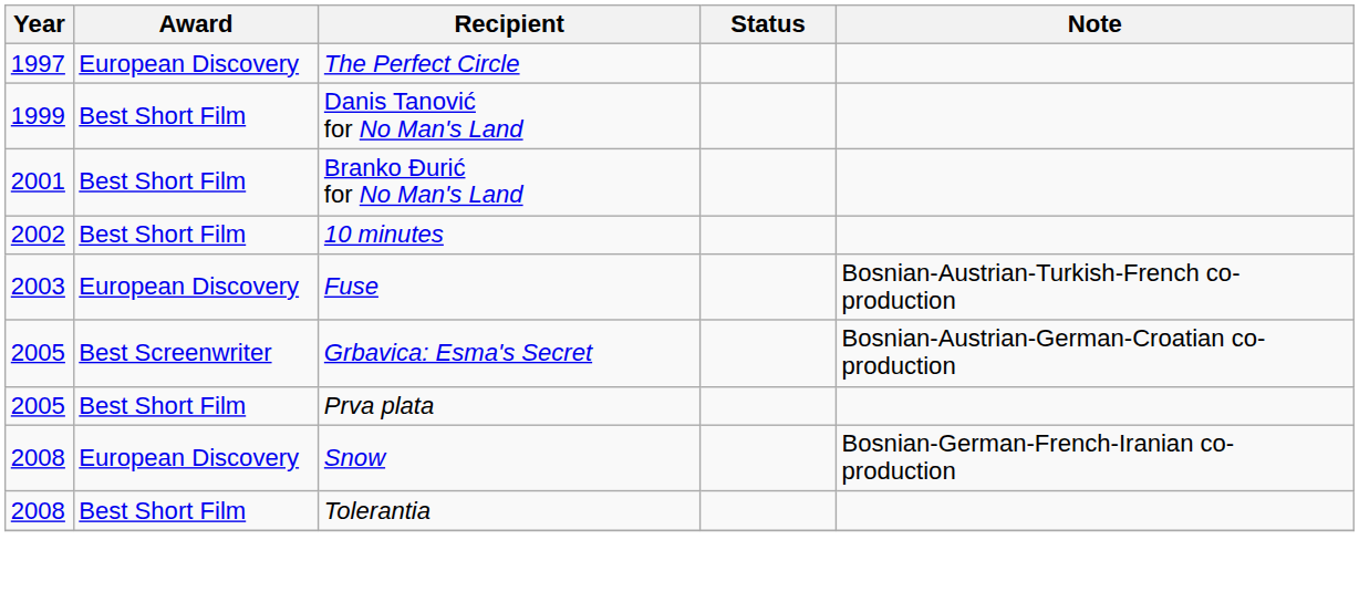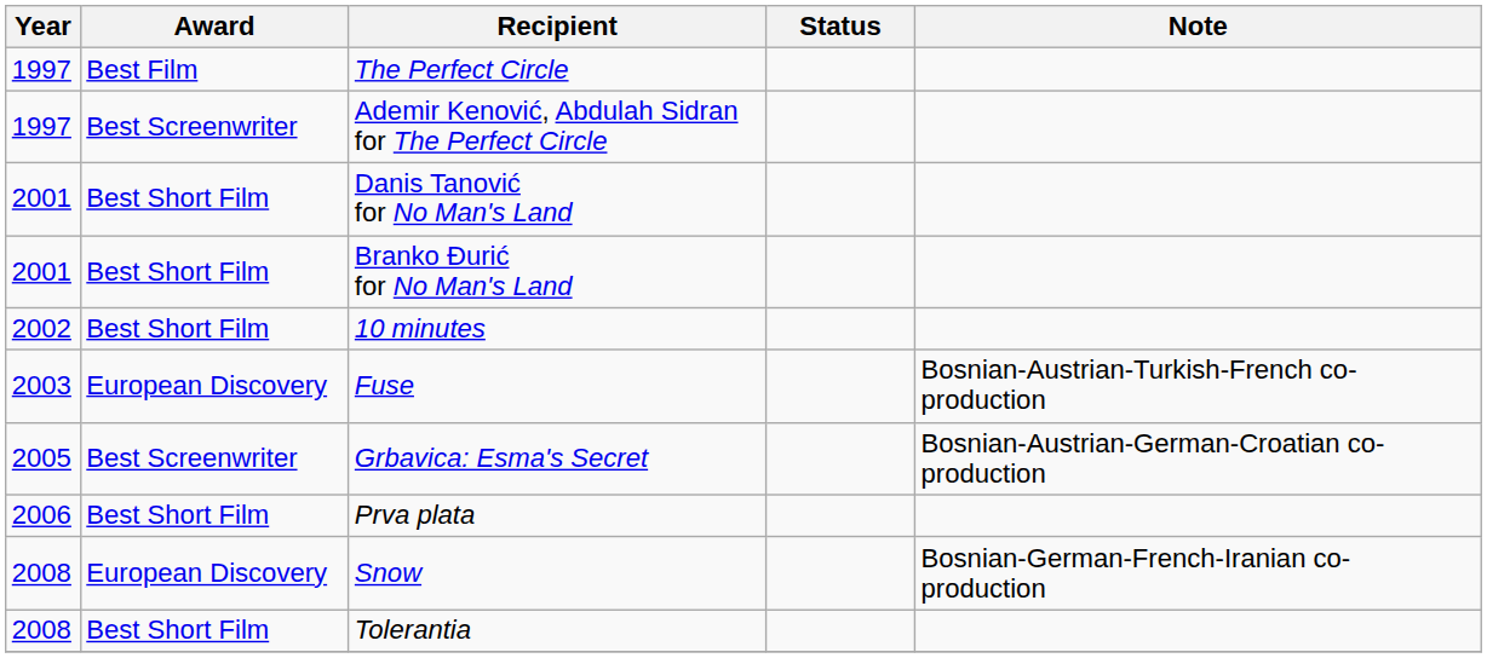 <table class="wikitable" width="100%" cellpadding="5">
 <tr>
 <th width="5%">Year</th>
 <th width="18%">Award</th>
 <th width="28%">Recipient</th>
 <th width="10%">Status</th>
 <th width="38%">Note</th>
 </tr>
 <tr>
 <td><a href='#'>1997</a></td>
-<td><a href='#'>European Discovery</a></td>
+<td><a href='#'>Best Film</a></td>
 <td><em><a href='#'>The Perfect Circle</a></em></td>
 <td></td>
 <td></td>
 </tr>
 <tr>
-<td><a href='#'>1999</a></td>
+<td><a href='#'>1997</a></td>
+<td><a href='#'>Best Screenwriter</a></td>
+<td><a href='#'>Ademir Kenović</a>, <a href='#'>Abdulah Sidran</a> <br>for <em><a href='#'>The Perfect Circle</a></em></td>
+<td></td>
+<td></td>
+</tr>
+<tr>
+<td><a href='#'>2001</a></td>
 <td><a href='#'>Best Short Film</a></td>
 <td><a href='#'>Danis Tanović</a> <br>for <em><a href='#'>No Man's Land</a></em></td>
 <td></td>
 <td></td>
 </tr>
 <tr>
 <td><a href='#'>2001</a></td>
 <td><a href='#'>Best Short Film</a></td>
 <td><a href='#'>Branko Đurić</a> <br>for <em><a href='#'>No Man's Land</a></em></td>
 <td></td>
 <td></td>
 </tr>
 <tr>
 <td><a href='#'>2002</a></td>
 <td><a href='#'>Best Short Film</a></td>
 <td><em><a href='#'>10 minutes</a></em></td>
 <td></td>
 <td></td>
 </tr>
 <tr>
 <td><a href='#'>2003</a></td>
 <td><a href='#'>European Discovery</a></td>
 <td><em><a href='#'>Fuse</a></em></td>
 <td></td>
 <td>Bosnian-Austrian-Turkish-French co-production</td>
 </tr>
 <tr>
 <td><a href='#'>2005</a></td>
 <td><a href='#'>Best Screenwriter</a></td>
 <td><em><a href='#'>Grbavica: Esma's Secret</a></em></td>
 <td></td>
 <td>Bosnian-Austrian-German-Croatian co-production</td>
 </tr>
 <tr>
-<td><a href='#'>2005</a></td>
+<td><a href='#'>2006</a></td>
 <td><a href='#'>Best Short Film</a></td>
 <td><em>Prva plata</em></td>
 <td></td>
 <td></td>
 </tr>
 <tr>
 <td><a href='#'>2008</a></td>
 <td><a href='#'>European Discovery</a></td>
 <td><em><a href='#'>Snow</a></em></td>
 <td></td>
 <td>Bosnian-German-French-Iranian co-production</td>
 </tr>
 <tr>
 <td><a href='#'>2008</a></td>
 <td><a href='#'>Best Short Film</a></td>
 <td><em>Tolerantia</em></td>
 <td></td>
 <td></td>
 </tr>
 <tr>
 </tr>
 </table>
